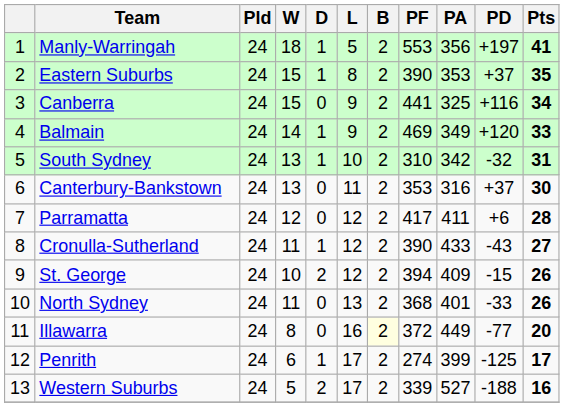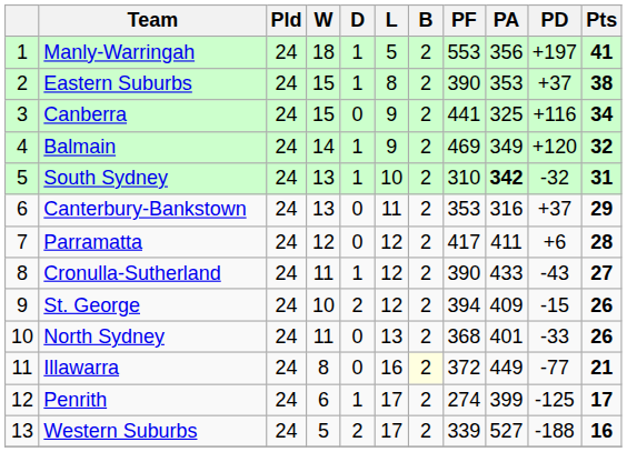 <table class="wikitable" style="text-align:center;">
 <tr>
 <th width=20 abbr="Position×"></th>
 <th width=175>Team</th>
 <th width=20 abbr="Played">Pld</th>
 <th width=20 abbr="Won">W</th>
 <th width=20 abbr="Drawn">D</th>
 <th width=20 abbr="Lost">L</th>
 <th width=20 abbr="Bye">B</th>
 <th width=20 abbr="Points for">PF</th>
 <th width=20 abbr="Points against">PA</th>
 <th width=20 abbr="Points difference">PD</th>
 <th width=20 abbr="Points">Pts</th>
 </tr>
 <tr style="background: #ccffcc;">
 <td>1</td>
 <td style="text-align:left;"> <a href='#'>Manly-Warringah</a></td>
 <td>24</td>
 <td>18</td>
 <td>1</td>
 <td>5</td>
 <td>2</td>
 <td>553</td>
 <td>356</td>
 <td>+197</td>
 <td><strong>41</strong></td>
 </tr>
 <tr style="background: #ccffcc;">
 <td>2</td>
 <td style="text-align:left;"> <a href='#'>Eastern Suburbs</a></td>
 <td>24</td>
 <td>15</td>
 <td>1</td>
 <td>8</td>
 <td>2</td>
 <td>390</td>
 <td>353</td>
 <td>+37</td>
-<td><strong>35</strong></td>
+<td><strong>38</strong></td>
 </tr>
 <tr style="background: #ccffcc;">
 <td>3</td>
 <td style="text-align:left;"> <a href='#'>Canberra</a></td>
 <td>24</td>
 <td>15</td>
 <td>0</td>
 <td>9</td>
 <td>2</td>
 <td>441</td>
 <td>325</td>
 <td>+116</td>
 <td><strong>34</strong></td>
 </tr>
 <tr style="background: #ccffcc;">
 <td>4</td>
 <td style="text-align:left;"> <a href='#'>Balmain</a></td>
 <td>24</td>
 <td>14</td>
 <td>1</td>
 <td>9</td>
 <td>2</td>
 <td>469</td>
 <td>349</td>
 <td>+120</td>
-<td><strong>33</strong></td>
+<td><strong>32</strong></td>
 </tr>
 <tr style="background: #ccffcc;">
 <td>5</td>
 <td style="text-align:left;"> <a href='#'>South Sydney</a></td>
 <td>24</td>
 <td>13</td>
 <td>1</td>
 <td>10</td>
 <td>2</td>
 <td>310</td>
-<td>342</td>
+<td><strong>342</strong></td>
 <td>-32</td>
 <td><strong>31</strong></td>
 </tr>
 <tr>
 <td>6</td>
 <td style="text-align:left;"> <a href='#'>Canterbury-Bankstown</a></td>
 <td>24</td>
 <td>13</td>
 <td>0</td>
 <td>11</td>
 <td>2</td>
 <td>353</td>
 <td>316</td>
 <td>+37</td>
-<td><strong>30</strong></td>
+<td><strong>29</strong></td>
 </tr>
 <tr>
 <td>7</td>
 <td style="text-align:left;"> <a href='#'>Parramatta</a></td>
 <td>24</td>
 <td>12</td>
 <td>0</td>
 <td>12</td>
 <td>2</td>
 <td>417</td>
 <td>411</td>
 <td>+6</td>
 <td><strong>28</strong></td>
 </tr>
 <tr>
 <td>8</td>
 <td style="text-align:left;"> <a href='#'>Cronulla-Sutherland</a></td>
 <td>24</td>
 <td>11</td>
 <td>1</td>
 <td>12</td>
 <td>2</td>
 <td>390</td>
 <td>433</td>
 <td>-43</td>
 <td><strong>27</strong></td>
 </tr>
 <tr>
 <td>9</td>
 <td style="text-align:left;"> <a href='#'>St. George</a></td>
 <td>24</td>
 <td>10</td>
 <td>2</td>
 <td>12</td>
 <td>2</td>
 <td>394</td>
 <td>409</td>
 <td>-15</td>
 <td><strong>26</strong></td>
 </tr>
 <tr>
 <td>10</td>
 <td style="text-align:left;"> <a href='#'>North Sydney</a></td>
 <td>24</td>
 <td>11</td>
 <td>0</td>
 <td>13</td>
 <td>2</td>
 <td>368</td>
 <td>401</td>
 <td>-33</td>
 <td><strong>26</strong></td>
 </tr>
 <tr>
 <td>11</td>
 <td style="text-align:left;"> <a href='#'>Illawarra</a></td>
 <td>24</td>
 <td>8</td>
 <td>0</td>
 <td>16</td>
 <td style="background: lightyellow;">2</td>
 <td>372</td>
 <td>449</td>
 <td>-77</td>
-<td><strong>20</strong></td>
+<td><strong>21</strong></td>
 </tr>
 <tr>
 <td>12</td>
 <td style="text-align:left;"> <a href='#'>Penrith</a></td>
 <td>24</td>
 <td>6</td>
 <td>1</td>
 <td>17</td>
 <td>2</td>
 <td>274</td>
 <td>399</td>
 <td>-125</td>
 <td><strong>17</strong></td>
 </tr>
 <tr>
 <td>13</td>
 <td style="text-align:left;"> <a href='#'>Western Suburbs</a></td>
 <td>24</td>
 <td>5</td>
 <td>2</td>
 <td>17</td>
 <td>2</td>
 <td>339</td>
 <td>527</td>
 <td>-188</td>
 <td><strong>16</strong></td>
 </tr>
 <tr>
 </tr>
 </table>
